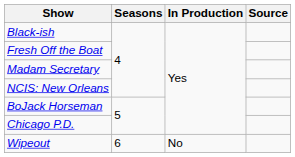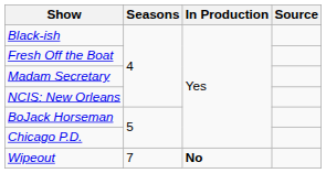 <table class="wikitable">
 <tr>
 <th>Show</th>
 <th>Seasons</th>
 <th>In Production</th>
 <th>Source</th>
 </tr>
 <tr>
 <td><em><a href='#'>Black-ish</a></em></td>
 <td rowspan=4>4</td>
 <td rowspan=6>Yes</td>
 <td></td>
 </tr>
 <tr>
 <td><em><a href='#'>Fresh Off the Boat</a></em></td>
 <td></td>
 </tr>
 <tr>
 <td><em><a href='#'>Madam Secretary</a></em></td>
 <td></td>
 </tr>
 <tr>
 <td><em><a href='#'>NCIS: New Orleans</a></em></td>
 <td></td>
 </tr>
 <tr>
 <td><em><a href='#'>BoJack Horseman</a></em></td>
 <td rowspan=2>5</td>
 <td></td>
 </tr>
 <tr>
 <td><em><a href='#'>Chicago P.D.</a></em></td>
 <td></td>
 </tr>
 <tr>
 <td><em><a href='#'>Wipeout</a></em></td>
-<td>6</td>
-<td>No</td>
+<td>7</td>
+<td><strong>No</strong></td>
 <td></td>
 </tr>
 </table>
